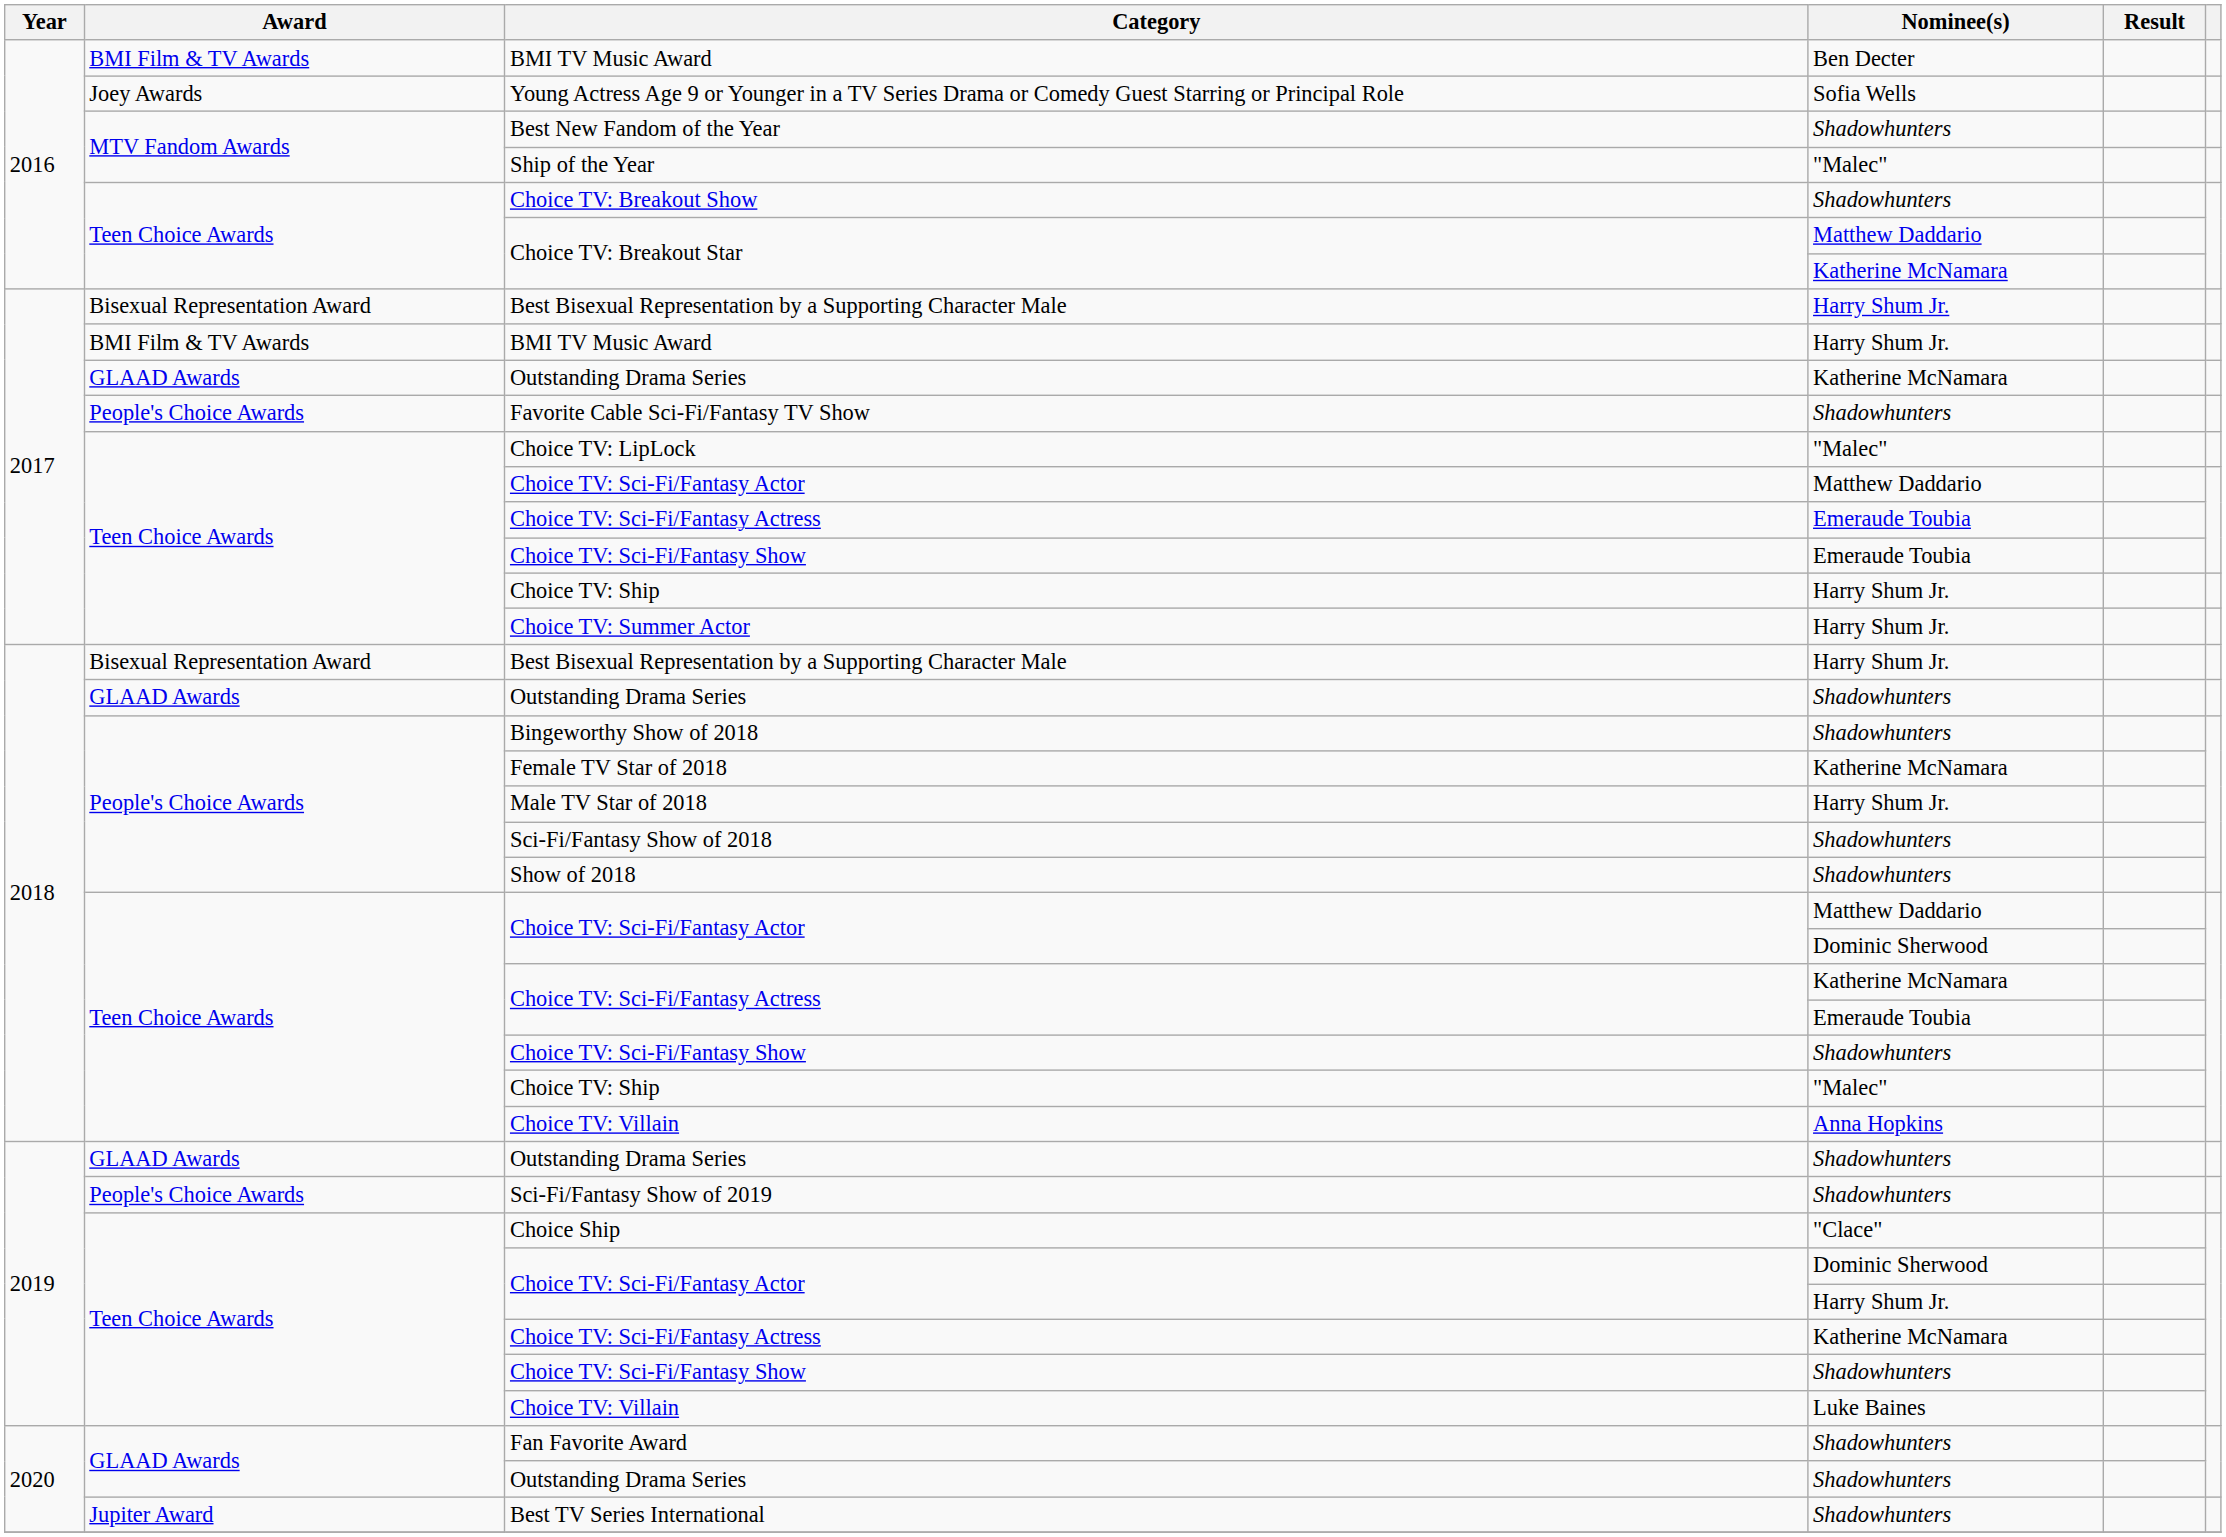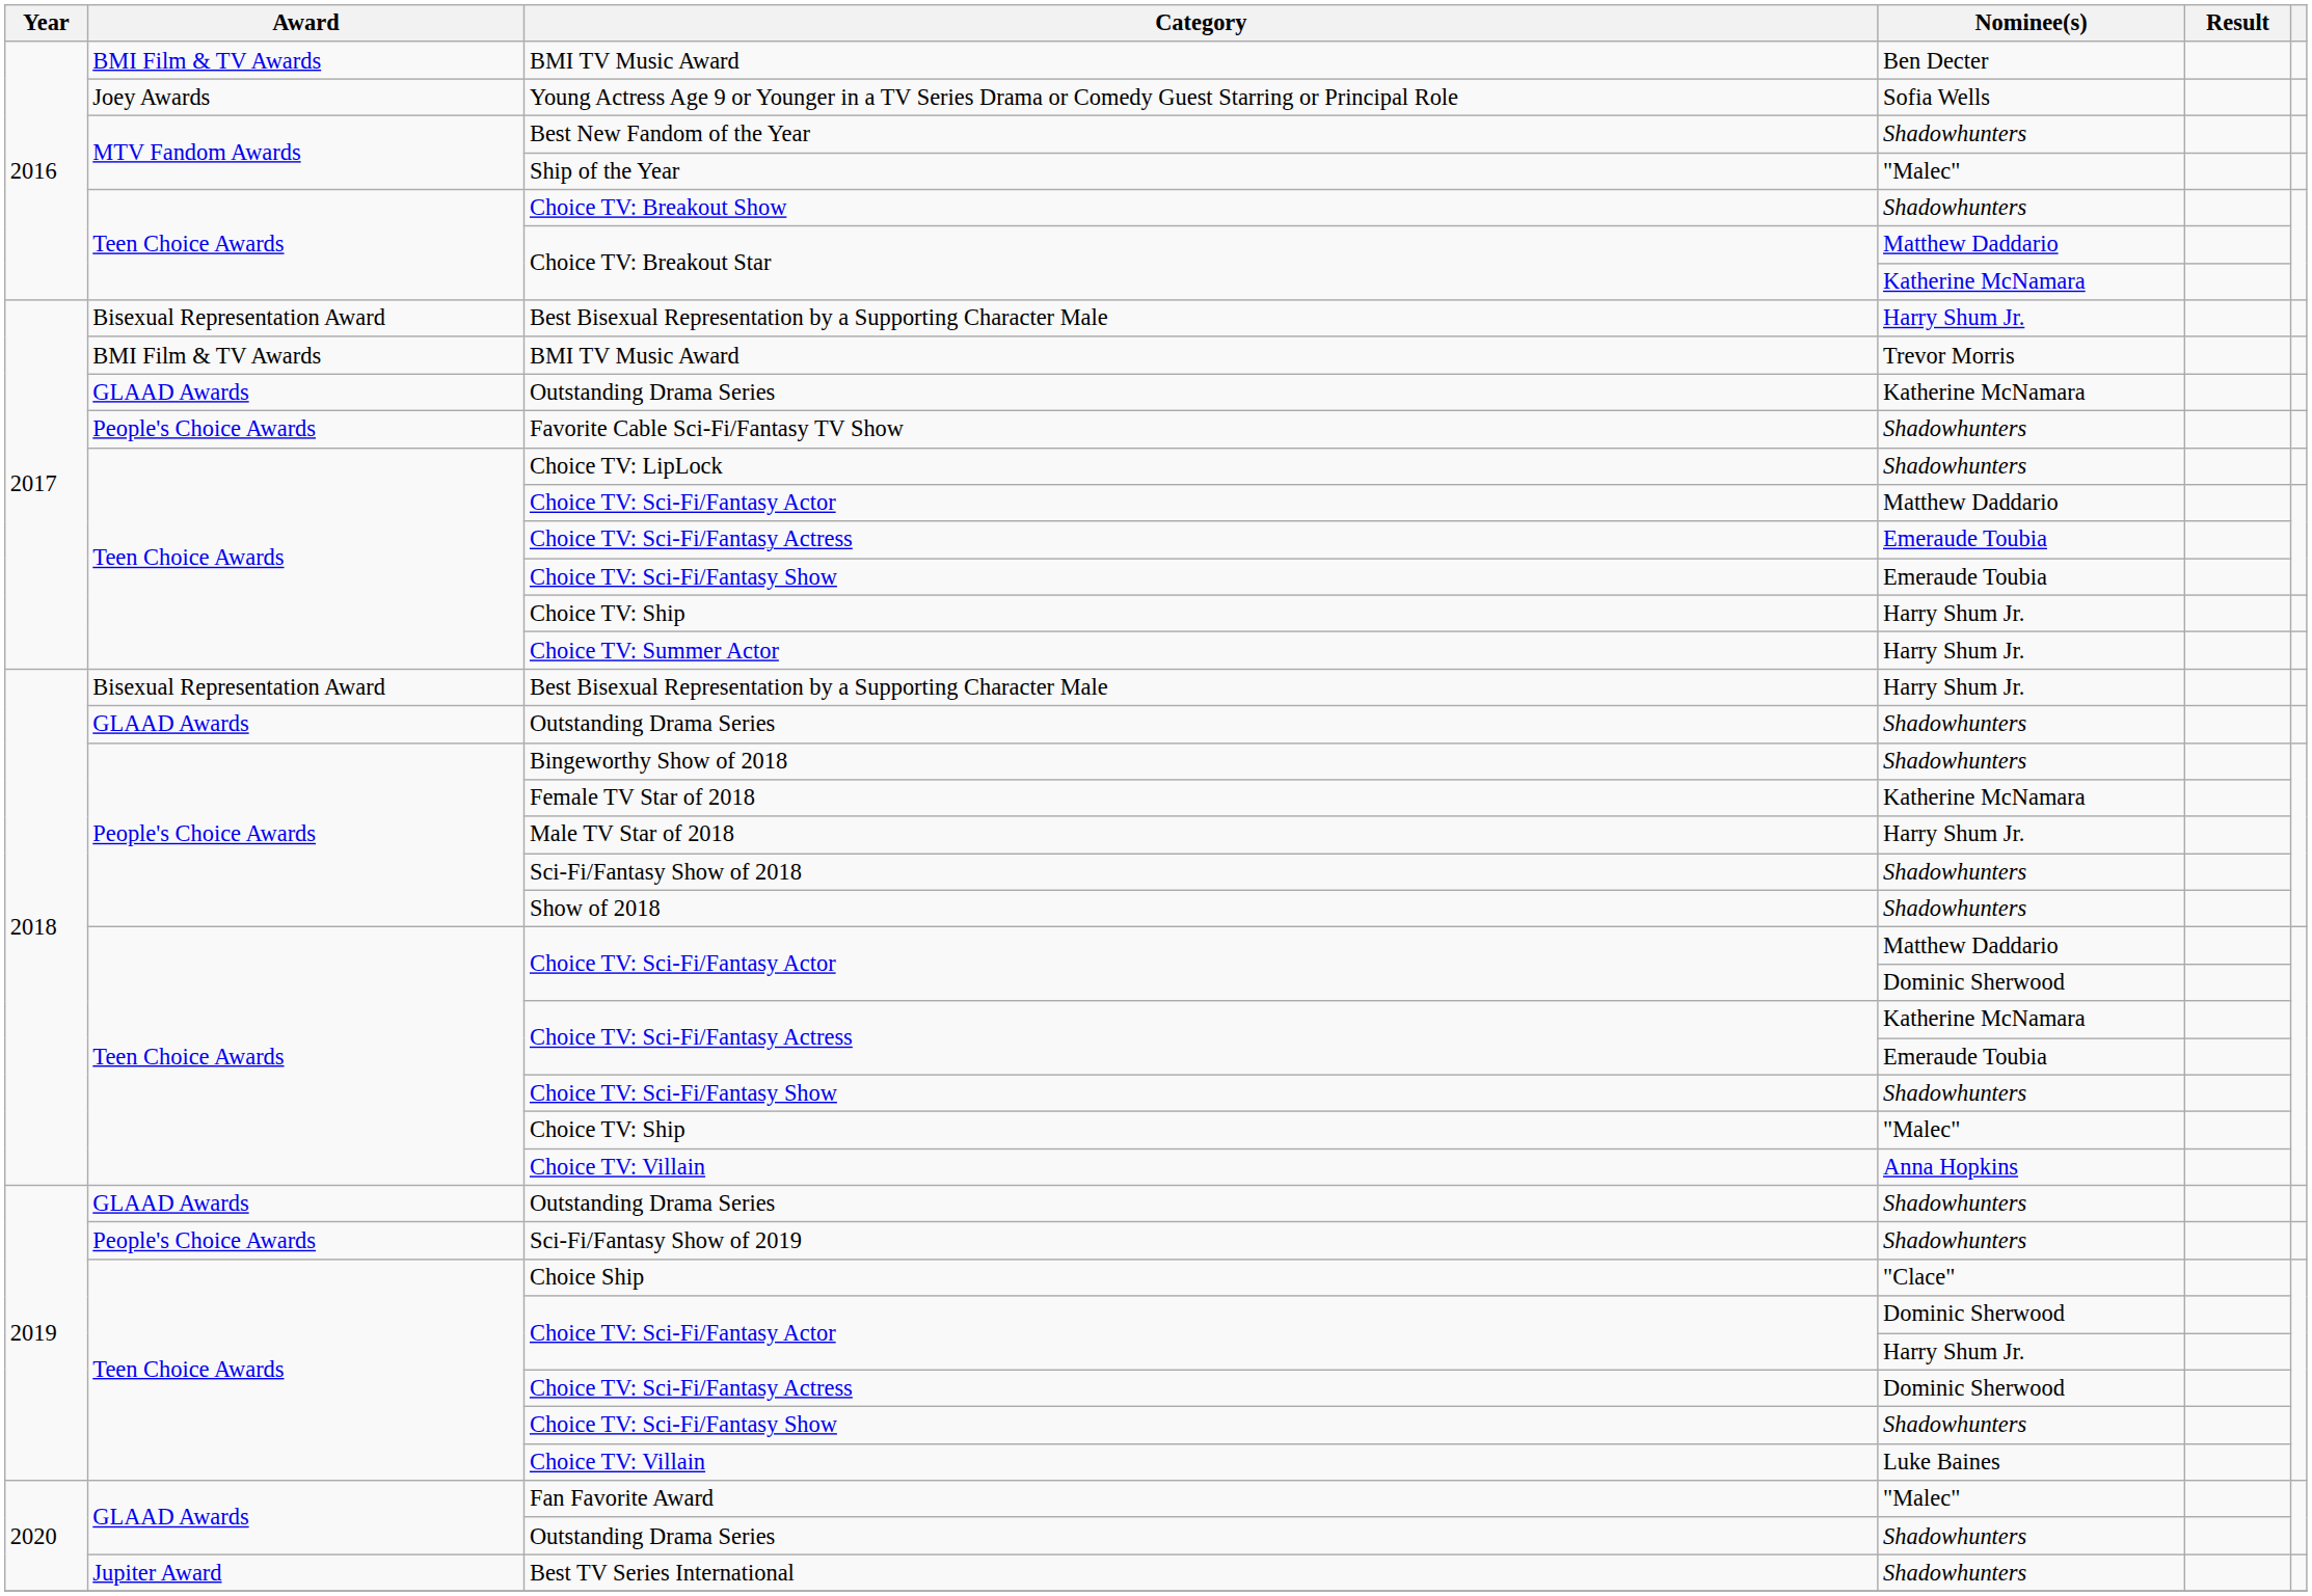 <table class="wikitable sortable" style="width: 100%;">
 <tr>
 <th>Year</th>
 <th>Award</th>
 <th>Category</th>
 <th>Nominee(s)</th>
 <th>Result</th>
 <th class="unsortable"></th>
 </tr>
 <tr>
 <td rowspan="7">2016</td>
 <td><a href='#'>BMI Film & TV Awards</a></td>
 <td>BMI TV Music Award</td>
 <td data-sort-value="Decter, Ben">Ben Decter</td>
 <td></td>
 <td style="text-align:center;"></td>
 </tr>
 <tr>
 <td>Joey Awards</td>
 <td>Young Actress Age 9 or Younger in a TV Series Drama or Comedy Guest Starring or Principal Role</td>
 <td data-sort-value="Wells, Sofia">Sofia Wells</td>
 <td></td>
 <td style="text-align:center;"></td>
 </tr>
 <tr>
 <td rowspan="2"><a href='#'>MTV Fandom Awards</a></td>
 <td>Best New Fandom of the Year</td>
 <td><em>Shadowhunters</em></td>
 <td></td>
 <td style="text-align:center;"></td>
 </tr>
 <tr>
 <td>Ship of the Year</td>
 <td data-sort-value="Malec">"Malec" </td>
 <td></td>
 <td style="text-align:center;"></td>
 </tr>
 <tr>
 <td rowspan="3"><a href='#'>Teen Choice Awards</a></td>
 <td><a href='#'>Choice TV: Breakout Show</a></td>
 <td><em>Shadowhunters</em></td>
 <td></td>
 <td style="text-align:center;" rowspan="3"></td>
 </tr>
 <tr>
 <td rowspan="2">Choice TV: Breakout Star</td>
 <td data-sort-value="Daddario, Matthew"><a href='#'>Matthew Daddario</a></td>
 <td></td>
 </tr>
 <tr>
 <td data-sort-value="McNamara, Katherine" style="white-space: nowrap;"><a href='#'>Katherine McNamara</a></td>
 <td></td>
 </tr>
 <tr>
 <td rowspan="10">2017</td>
 <td>Bisexual Representation Award</td>
 <td>Best Bisexual Representation by a Supporting Character Male</td>
 <td data-sort-value="Shum, Harry Jr."><a href='#'>Harry Shum Jr.</a></td>
 <td></td>
 <td style="text-align: center;"></td>
 </tr>
 <tr>
 <td>BMI Film & TV Awards</td>
 <td>BMI TV Music Award</td>
-<td data-sort-value="Shum, Harry Jr.">Harry Shum Jr.</td>
+<td data-sort-value="Morris, Trevor">Trevor Morris</td>
 <td></td>
 <td style="text-align: center;"></td>
 </tr>
 <tr>
 <td><a href='#'>GLAAD Awards</a></td>
 <td>Outstanding Drama Series</td>
 <td data-sort-value="McNamara, Katherine">Katherine McNamara</td>
 <td></td>
 <td style="text-align:center;"></td>
 </tr>
 <tr>
 <td style="white-space:nowrap;"><a href='#'>People's Choice Awards</a></td>
 <td>Favorite Cable Sci-Fi/Fantasy TV Show</td>
 <td><em>Shadowhunters</em></td>
 <td></td>
 <td style="text-align:center;"></td>
 </tr>
 <tr>
 <td rowspan="6"><a href='#'>Teen Choice Awards</a></td>
 <td>Choice TV: LipLock</td>
-<td data-sort-value="Malec">"Malec" </td>
+<td><em>Shadowhunters</em></td>
 <td></td>
 <td style="text-align: center;"></td>
 </tr>
 <tr>
 <td><a href='#'>Choice TV: Sci-Fi/Fantasy Actor</a></td>
 <td data-sort-value="Daddario, Matthew">Matthew Daddario</td>
 <td></td>
 <td rowspan="3" style="text-align:center;"></td>
 </tr>
 <tr>
 <td><a href='#'>Choice TV: Sci-Fi/Fantasy Actress</a></td>
 <td data-sort-value="Toubia, Emeraude"><a href='#'>Emeraude Toubia</a></td>
 <td></td>
 </tr>
 <tr>
 <td><a href='#'>Choice TV: Sci-Fi/Fantasy Show</a></td>
 <td data-sort-value="Toubia, Emeraude">Emeraude Toubia</td>
 <td></td>
 </tr>
 <tr>
 <td>Choice TV: Ship</td>
 <td data-sort-value="Shum, Harry Jr.">Harry Shum Jr.</td>
 <td></td>
 <td style="text-align:center;"></td>
 </tr>
 <tr>
 <td><a href='#'>Choice TV: Summer Actor</a></td>
 <td data-sort-value="Shum, Harry Jr.">Harry Shum Jr.</td>
 <td></td>
 <td style="text-align:center;"></td>
 </tr>
 <tr>
 <td rowspan="14">2018</td>
 <td>Bisexual Representation Award</td>
 <td>Best Bisexual Representation by a Supporting Character Male</td>
 <td data-sort-value="Shum, Harry Jr.">Harry Shum Jr.</td>
 <td></td>
 <td style="text-align:center;"></td>
 </tr>
 <tr>
 <td><a href='#'>GLAAD Awards</a></td>
 <td>Outstanding Drama Series</td>
 <td><em>Shadowhunters</em></td>
 <td></td>
 <td style="text-align:center;"></td>
 </tr>
 <tr>
 <td rowspan="5"><a href='#'>People's Choice Awards</a></td>
 <td>Bingeworthy Show of 2018</td>
 <td><em>Shadowhunters</em></td>
 <td></td>
 <td rowspan="5" style="text-align: center;"></td>
 </tr>
 <tr>
 <td>Female TV Star of 2018</td>
 <td data-sort-value="McNamara, Katherine">Katherine McNamara</td>
 <td></td>
 </tr>
 <tr>
 <td>Male TV Star of 2018</td>
 <td data-sort-value="Shum, Harry Jr.">Harry Shum Jr.</td>
 <td></td>
 </tr>
 <tr>
 <td>Sci-Fi/Fantasy Show of 2018</td>
 <td><em>Shadowhunters</em></td>
 <td></td>
 </tr>
 <tr>
 <td>Show of 2018</td>
 <td><em>Shadowhunters</em></td>
 <td></td>
 </tr>
 <tr>
 <td rowspan="7"><a href='#'>Teen Choice Awards</a></td>
 <td rowspan="2"><a href='#'>Choice TV: Sci-Fi/Fantasy Actor</a></td>
 <td data-sort-value="Daddario, Matthew">Matthew Daddario</td>
 <td></td>
 <td rowspan="7" style="text-align:center;"></td>
 </tr>
 <tr>
 <td data-sort-value="Sherwood, Dominic">Dominic Sherwood</td>
 <td></td>
 </tr>
 <tr>
 <td rowspan="2"><a href='#'>Choice TV: Sci-Fi/Fantasy Actress</a></td>
 <td data-sort-value="McNamara, Katherine">Katherine McNamara</td>
 <td></td>
 </tr>
 <tr>
 <td data-sort-value="Toubia, Emeraude">Emeraude Toubia</td>
 <td></td>
 </tr>
 <tr>
 <td><a href='#'>Choice TV: Sci-Fi/Fantasy Show</a></td>
 <td><em>Shadowhunters</em></td>
 <td></td>
 </tr>
 <tr>
 <td>Choice TV: Ship</td>
 <td data-sort-value="Malec">"Malec" </td>
 <td></td>
 </tr>
 <tr>
 <td><a href='#'>Choice TV: Villain</a></td>
 <td data-sort-value="Hopkins, Anna"><a href='#'>Anna Hopkins</a></td>
 <td></td>
 </tr>
 <tr>
 <td rowspan="8">2019</td>
 <td><a href='#'>GLAAD Awards</a></td>
 <td>Outstanding Drama Series</td>
 <td><em>Shadowhunters</em></td>
 <td></td>
 <td style="text-align:center;"></td>
 </tr>
 <tr>
 <td><a href='#'>People's Choice Awards</a></td>
 <td>Sci-Fi/Fantasy Show of 2019</td>
 <td><em>Shadowhunters</em></td>
 <td></td>
 <td style="text-align: center;"></td>
 </tr>
 <tr>
 <td rowspan="6"><a href='#'>Teen Choice Awards</a></td>
 <td>Choice Ship</td>
 <td data-sort-value="Clace">"Clace" </td>
 <td></td>
 <td rowspan="6" style="text-align:center;"></td>
 </tr>
 <tr>
 <td rowspan="2"><a href='#'>Choice TV: Sci-Fi/Fantasy Actor</a></td>
 <td data-sort-value="Sherwood, Dominic">Dominic Sherwood</td>
 <td></td>
 </tr>
 <tr>
 <td data-sort-value="Shum, Harry Jr.">Harry Shum Jr.</td>
 <td></td>
 </tr>
 <tr>
 <td><a href='#'>Choice TV: Sci-Fi/Fantasy Actress</a></td>
-<td data-sort-value="McNamara, Katherine">Katherine McNamara</td>
+<td data-sort-value="Sherwood, Dominic">Dominic Sherwood</td>
 <td></td>
 </tr>
 <tr>
 <td><a href='#'>Choice TV: Sci-Fi/Fantasy Show</a></td>
 <td><em>Shadowhunters</em></td>
 <td></td>
 </tr>
 <tr>
 <td><a href='#'>Choice TV: Villain</a></td>
 <td data-sort-value="Baines, Luke">Luke Baines</td>
 <td></td>
 </tr>
 <tr>
 <td rowspan="3">2020</td>
 <td rowspan="2"><a href='#'>GLAAD Awards</a></td>
 <td>Fan Favorite Award</td>
-<td><em>Shadowhunters</em></td>
+<td data-sort-value="Malec">"Malec" </td>
 <td></td>
 <td rowspan="2" style="text-align:center;"></td>
 </tr>
 <tr>
 <td>Outstanding Drama Series</td>
 <td><em>Shadowhunters</em></td>
 <td></td>
 </tr>
 <tr>
 <td><a href='#'>Jupiter Award</a></td>
 <td>Best TV Series International</td>
 <td><em>Shadowhunters</em></td>
 <td></td>
 <td style="text-align:center;"></td>
 </tr>
 <tr>
 </tr>
 </table>
